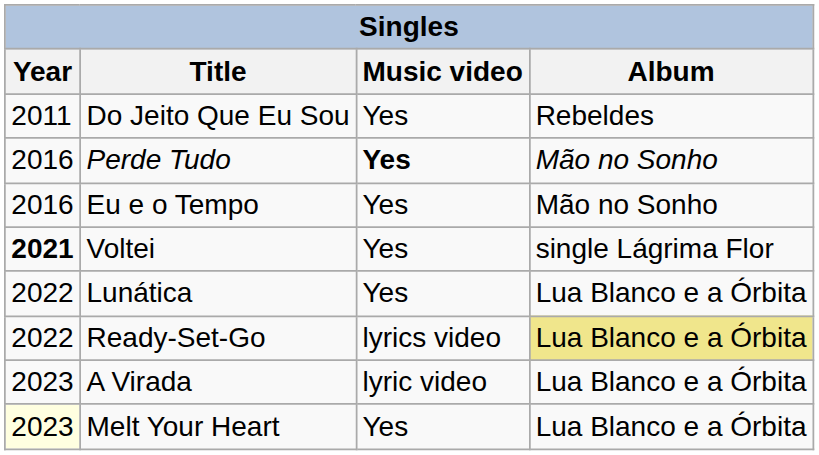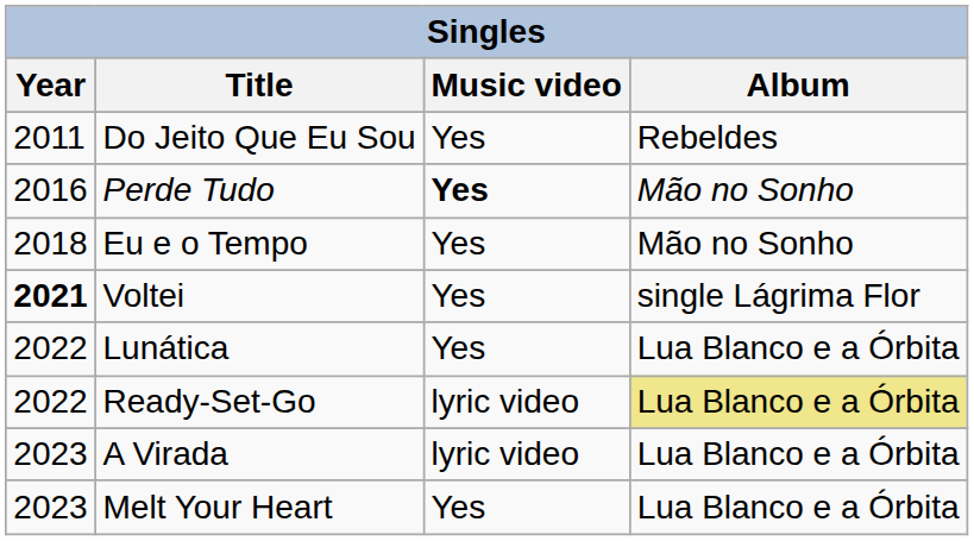 <table class="wikitable">
 <tr style="text-align:center; background:#ccc;">
 <th colspan="5" style="background: LightSteelBlue;">Singles</th>
 </tr>
 <tr style="text-align:center; background:#ccc;">
 <th>Year</th>
 <th>Title</th>
 <th>Music video</th>
 <th>Album</th>
 </tr>
 <tr>
 <td>2011</td>
 <td>Do Jeito Que Eu Sou</td>
 <td>Yes</td>
 <td>Rebeldes</td>
 </tr>
 <tr>
 <td>2016</td>
 <td><em>Perde Tudo</em></td>
 <td><strong>Yes</strong></td>
 <td><em>Mão no Sonho</em></td>
 </tr>
 <tr>
-<td>2016</td>
+<td>2018</td>
 <td>Eu e o Tempo</td>
 <td>Yes</td>
 <td>Mão no Sonho</td>
 </tr>
 <tr>
 <td><strong>2021</strong></td>
 <td>Voltei</td>
 <td>Yes</td>
 <td>single Lágrima Flor</td>
 </tr>
 <tr>
 <td>2022</td>
 <td>Lunática</td>
 <td>Yes</td>
 <td>Lua Blanco e a Órbita</td>
 </tr>
 <tr>
 <td>2022</td>
 <td>Ready-Set-Go</td>
-<td>lyrics video</td>
+<td>lyric video</td>
 <td style="background: khaki;">Lua Blanco e a Órbita</td>
 </tr>
 <tr>
 <td>2023</td>
 <td>A Virada</td>
 <td>lyric video</td>
 <td>Lua Blanco e a Órbita</td>
 </tr>
 <tr>
-<td style="background: lightyellow;">2023</td>
+<td>2023</td>
 <td>Melt Your Heart</td>
 <td>Yes</td>
 <td>Lua Blanco e a Órbita</td>
 </tr>
 </table>
